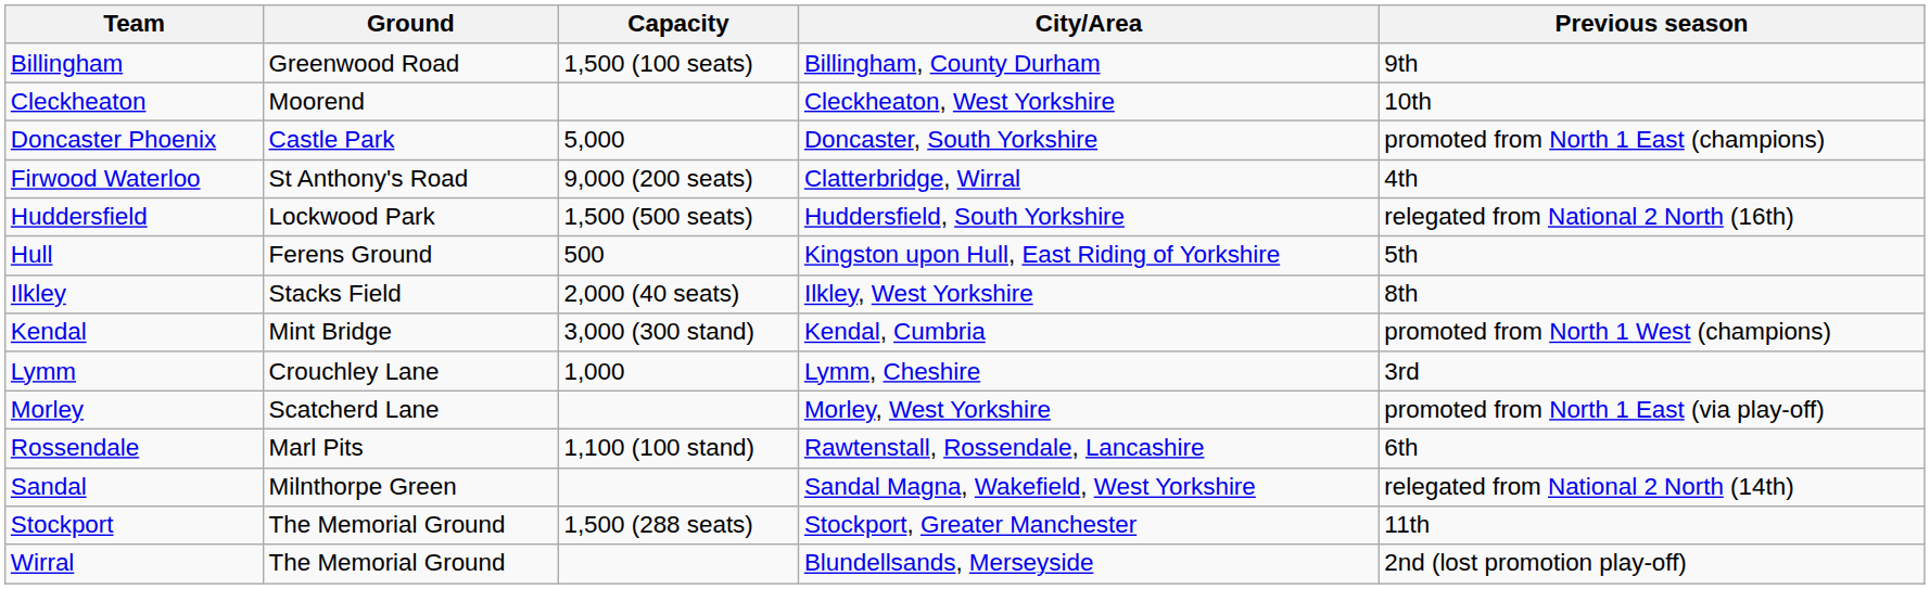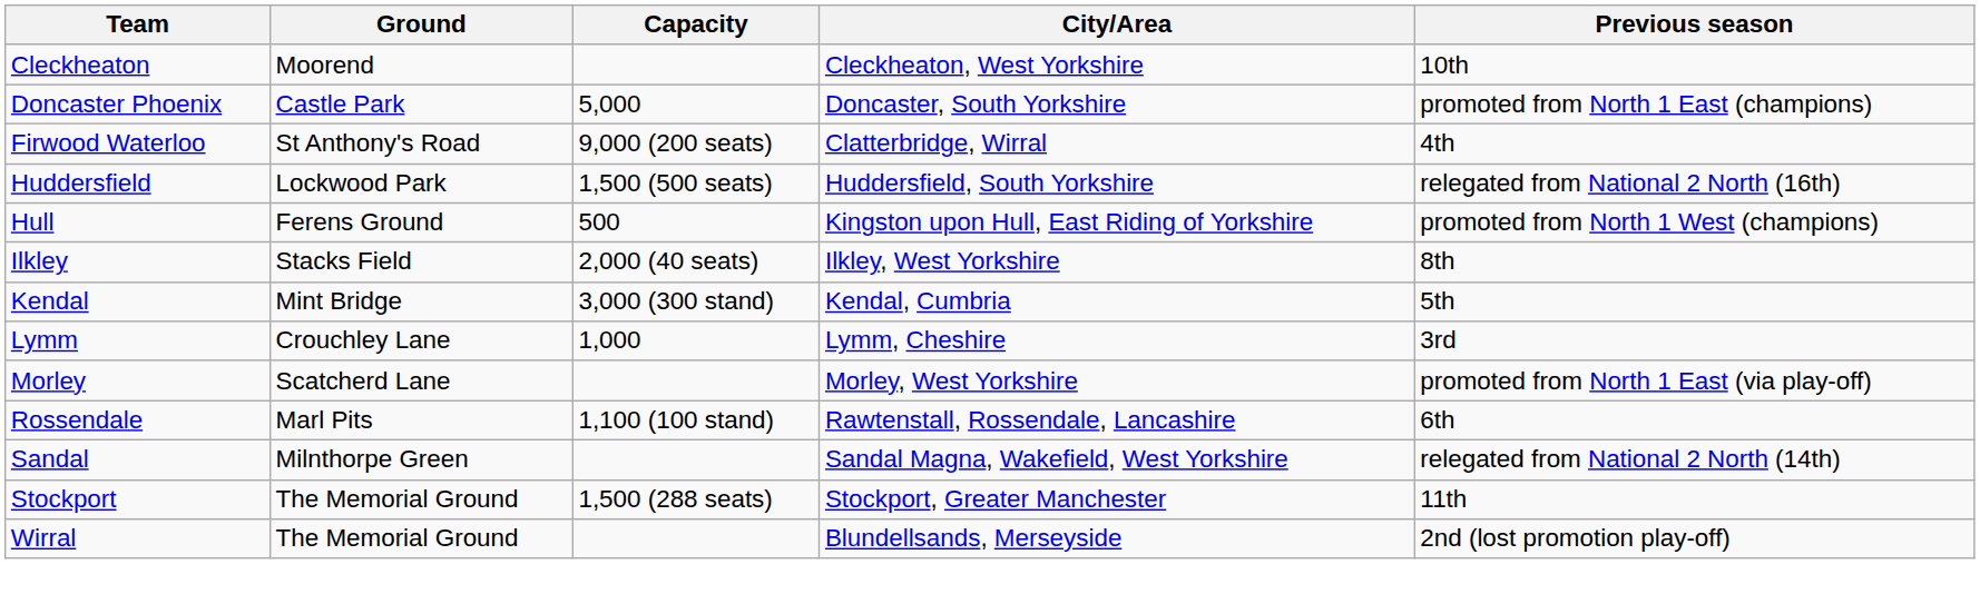 <table class="wikitable sortable" width=100%>
 <tr>
 <th>Team</th>
 <th>Ground</th>
 <th>Capacity</th>
 <th>City/Area</th>
 <th>Previous season</th>
-</tr>
-<tr>
-<td><a href='#'>Billingham</a></td>
-<td>Greenwood Road</td>
-<td>1,500 (100 seats)</td>
-<td><a href='#'>Billingham</a>, <a href='#'>County Durham</a></td>
-<td>9th</td>
 </tr>
 <tr>
 <td><a href='#'>Cleckheaton</a></td>
 <td>Moorend</td>
 <td></td>
 <td><a href='#'>Cleckheaton</a>, <a href='#'>West Yorkshire</a></td>
 <td>10th</td>
 </tr>
 <tr>
 <td><a href='#'>Doncaster Phoenix</a></td>
 <td><a href='#'>Castle Park</a></td>
 <td>5,000</td>
 <td><a href='#'>Doncaster</a>, <a href='#'>South Yorkshire</a></td>
 <td>promoted from <a href='#'>North 1 East</a> (champions)</td>
 </tr>
 <tr>
 <td><a href='#'>Firwood Waterloo</a></td>
 <td>St Anthony's Road</td>
 <td>9,000 (200 seats)</td>
 <td><a href='#'>Clatterbridge</a>, <a href='#'>Wirral</a></td>
 <td>4th</td>
 </tr>
 <tr>
 <td><a href='#'>Huddersfield</a></td>
 <td>Lockwood Park</td>
 <td>1,500 (500 seats)</td>
 <td><a href='#'>Huddersfield</a>, <a href='#'>South Yorkshire</a></td>
 <td>relegated from <a href='#'>National 2 North</a> (16th)</td>
 </tr>
 <tr>
 <td><a href='#'>Hull</a></td>
 <td>Ferens Ground</td>
 <td>500</td>
 <td><a href='#'>Kingston upon Hull</a>, <a href='#'>East Riding of Yorkshire</a></td>
-<td>5th</td>
+<td>promoted from <a href='#'>North 1 West</a> (champions)</td>
 </tr>
 <tr>
 <td><a href='#'>Ilkley</a></td>
 <td>Stacks Field</td>
 <td>2,000 (40 seats)</td>
 <td><a href='#'>Ilkley</a>, <a href='#'>West Yorkshire</a></td>
 <td>8th</td>
 </tr>
 <tr>
 <td><a href='#'>Kendal</a></td>
 <td>Mint Bridge</td>
 <td>3,000 (300 stand)</td>
 <td><a href='#'>Kendal</a>, <a href='#'>Cumbria</a></td>
-<td>promoted from <a href='#'>North 1 West</a> (champions)</td>
+<td>5th</td>
 </tr>
 <tr>
 <td><a href='#'>Lymm</a></td>
 <td>Crouchley Lane</td>
 <td>1,000</td>
 <td><a href='#'>Lymm</a>, <a href='#'>Cheshire</a></td>
 <td>3rd</td>
 </tr>
 <tr>
 <td><a href='#'>Morley</a></td>
 <td>Scatcherd Lane</td>
 <td></td>
 <td><a href='#'>Morley</a>, <a href='#'>West Yorkshire</a></td>
 <td>promoted from <a href='#'>North 1 East</a> (via play-off)</td>
 </tr>
 <tr>
 <td><a href='#'>Rossendale</a></td>
 <td>Marl Pits</td>
 <td>1,100 (100 stand)</td>
 <td><a href='#'>Rawtenstall</a>, <a href='#'>Rossendale</a>, <a href='#'>Lancashire</a></td>
 <td>6th</td>
 </tr>
 <tr>
 <td><a href='#'>Sandal</a></td>
 <td>Milnthorpe Green</td>
 <td></td>
 <td><a href='#'>Sandal Magna</a>, <a href='#'>Wakefield</a>, <a href='#'>West Yorkshire</a></td>
 <td>relegated from <a href='#'>National 2 North</a> (14th)</td>
 </tr>
 <tr>
 <td><a href='#'>Stockport</a></td>
 <td>The Memorial Ground</td>
 <td>1,500 (288 seats)</td>
 <td><a href='#'>Stockport</a>, <a href='#'>Greater Manchester</a></td>
 <td>11th</td>
 </tr>
 <tr>
 <td><a href='#'>Wirral</a></td>
 <td>The Memorial Ground</td>
 <td></td>
 <td><a href='#'>Blundellsands</a>, <a href='#'>Merseyside</a></td>
 <td>2nd (lost promotion play-off)</td>
 </tr>
 </table>
